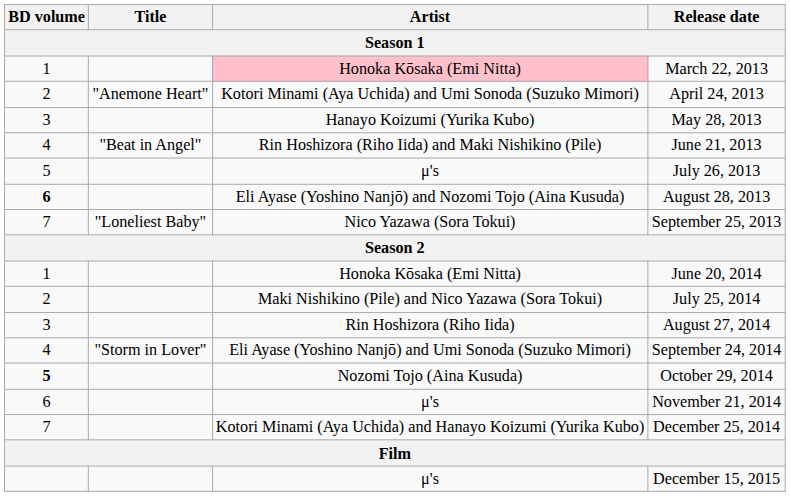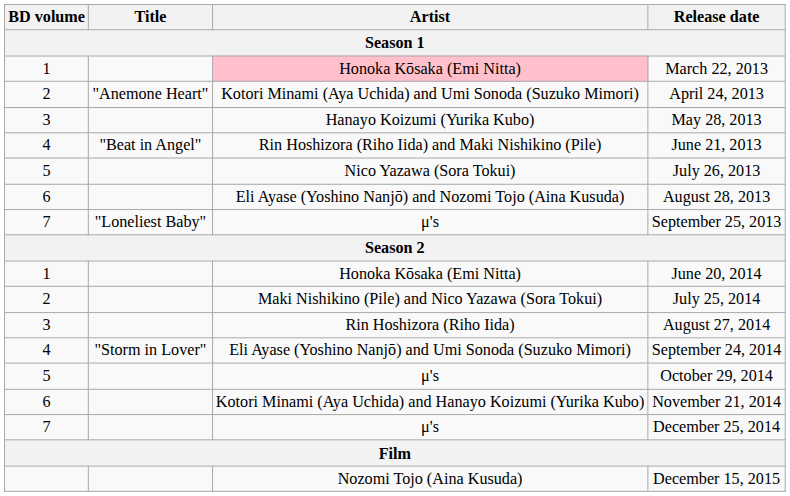 <table class="wikitable" style="text-align:center;">
 <tr>
 <th scope="col" rowspan="1">BD volume</th>
 <th scope="col" rowspan="1">Title</th>
 <th scope="col" rowspan="1">Artist</th>
 <th scope="col" colspan="1">Release date</th>
 </tr>
 <tr>
 <th scope="col" colspan="4">Season 1</th>
 </tr>
 <tr>
 <td>1</td>
 <td></td>
 <td style="background: pink;">Honoka Kōsaka (Emi Nitta)</td>
 <td>March 22, 2013</td>
 </tr>
 <tr>
 <td>2</td>
 <td>"Anemone Heart"</td>
 <td>Kotori Minami (Aya Uchida) and Umi Sonoda (Suzuko Mimori)</td>
 <td>April 24, 2013</td>
 </tr>
 <tr>
 <td>3</td>
 <td></td>
 <td>Hanayo Koizumi (Yurika Kubo)</td>
 <td>May 28, 2013</td>
 </tr>
 <tr>
 <td>4</td>
 <td>"Beat in Angel"</td>
 <td>Rin Hoshizora (Riho Iida) and Maki Nishikino (Pile)</td>
 <td>June 21, 2013</td>
 </tr>
 <tr>
 <td>5</td>
 <td></td>
-<td>μ's</td>
+<td>Nico Yazawa (Sora Tokui)</td>
 <td>July 26, 2013</td>
 </tr>
 <tr>
-<td><strong>6</strong></td>
+<td>6</td>
 <td></td>
 <td>Eli Ayase (Yoshino Nanjō) and Nozomi Tojo (Aina Kusuda)</td>
 <td>August 28, 2013</td>
 </tr>
 <tr>
 <td>7</td>
 <td>"Loneliest Baby"</td>
-<td>Nico Yazawa (Sora Tokui)</td>
+<td>μ's</td>
 <td>September 25, 2013</td>
 </tr>
 <tr>
 <th scope="col" colspan="4">Season 2</th>
 </tr>
 <tr>
 <td>1</td>
 <td></td>
 <td>Honoka Kōsaka (Emi Nitta)</td>
 <td>June 20, 2014</td>
 </tr>
 <tr>
 <td>2</td>
 <td></td>
 <td>Maki Nishikino (Pile) and Nico Yazawa (Sora Tokui)</td>
 <td>July 25, 2014</td>
 </tr>
 <tr>
 <td>3</td>
 <td></td>
 <td>Rin Hoshizora (Riho Iida)</td>
 <td>August 27, 2014</td>
 </tr>
 <tr>
 <td>4</td>
 <td>"Storm in Lover"</td>
 <td>Eli Ayase (Yoshino Nanjō) and Umi Sonoda (Suzuko Mimori)</td>
 <td>September 24, 2014</td>
 </tr>
 <tr>
-<td><strong>5</strong></td>
+<td>5</td>
 <td></td>
-<td>Nozomi Tojo (Aina Kusuda)</td>
+<td>μ's</td>
 <td>October 29, 2014</td>
 </tr>
 <tr>
 <td>6</td>
 <td></td>
-<td>μ's</td>
+<td>Kotori Minami (Aya Uchida) and Hanayo Koizumi (Yurika Kubo)</td>
 <td>November 21, 2014</td>
 </tr>
 <tr>
 <td>7</td>
 <td></td>
-<td>Kotori Minami (Aya Uchida) and Hanayo Koizumi (Yurika Kubo)</td>
+<td>μ's</td>
 <td>December 25, 2014</td>
 </tr>
 <tr>
 <th scope="col" colspan="4">Film</th>
 </tr>
 <tr>
 <td></td>
 <td></td>
-<td>μ's</td>
+<td>Nozomi Tojo (Aina Kusuda)</td>
 <td>December 15, 2015</td>
 </tr>
 </table>
